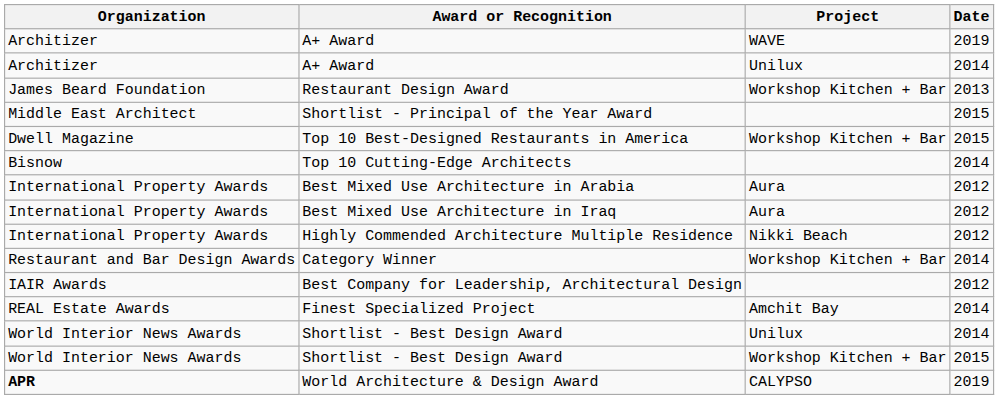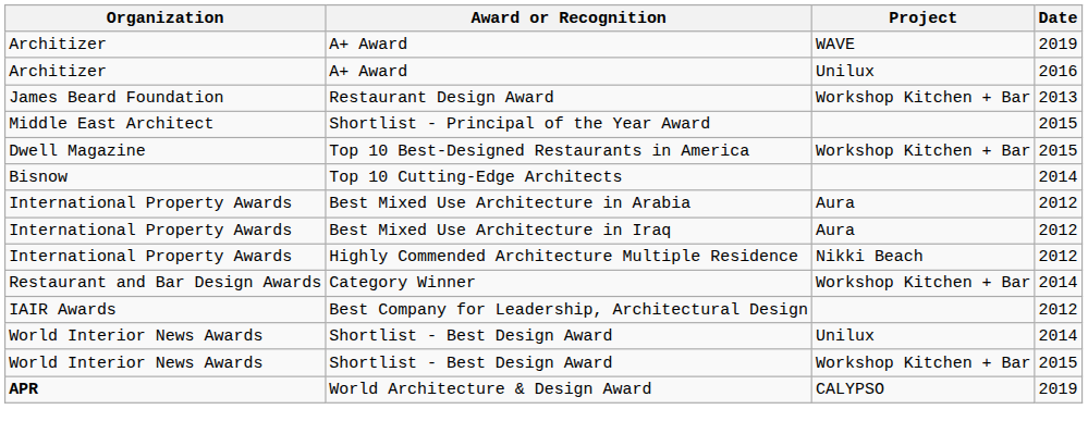 <table class="wikitable">
 <tr>
 <th>Organization</th>
 <th>Award or Recognition</th>
 <th>Project</th>
 <th>Date</th>
 </tr>
 <tr>
 <td>Architizer</td>
 <td>A+ Award</td>
 <td>WAVE</td>
 <td>2019</td>
 </tr>
 <tr>
 <td>Architizer</td>
 <td>A+ Award</td>
 <td>Unilux</td>
-<td>2014</td>
+<td>2016</td>
 </tr>
 <tr>
 <td>James Beard Foundation</td>
 <td>Restaurant Design Award</td>
 <td>Workshop Kitchen + Bar</td>
 <td>2013</td>
 </tr>
 <tr>
 <td>Middle East Architect</td>
 <td>Shortlist - Principal of the Year Award</td>
 <td></td>
 <td>2015</td>
 </tr>
 <tr>
 <td>Dwell Magazine</td>
 <td>Top 10 Best-Designed Restaurants in America</td>
 <td>Workshop Kitchen + Bar</td>
 <td>2015</td>
 </tr>
 <tr>
 <td>Bisnow</td>
 <td>Top 10 Cutting-Edge Architects</td>
 <td></td>
 <td>2014</td>
 </tr>
 <tr>
 <td>International Property Awards</td>
 <td>Best Mixed Use Architecture in Arabia</td>
 <td>Aura</td>
 <td>2012</td>
 </tr>
 <tr>
 <td>International Property Awards</td>
 <td>Best Mixed Use Architecture in Iraq</td>
 <td>Aura</td>
 <td>2012</td>
 </tr>
 <tr>
 <td>International Property Awards</td>
 <td>Highly Commended Architecture Multiple Residence</td>
 <td>Nikki Beach</td>
 <td>2012</td>
 </tr>
 <tr>
 <td>Restaurant and Bar Design Awards</td>
 <td>Category Winner</td>
 <td>Workshop Kitchen + Bar</td>
 <td>2014</td>
 </tr>
 <tr>
 <td>IAIR Awards</td>
 <td>Best Company for Leadership, Architectural Design</td>
 <td></td>
 <td>2012</td>
 </tr>
 <tr>
-<td>REAL Estate Awards</td>
-<td>Finest Specialized Project</td>
-<td>Amchit Bay</td>
-<td>2014</td>
-</tr>
-<tr>
 <td>World Interior News Awards</td>
 <td>Shortlist - Best Design Award</td>
 <td>Unilux</td>
 <td>2014</td>
 </tr>
 <tr>
 <td>World Interior News Awards</td>
 <td>Shortlist - Best Design Award</td>
 <td>Workshop Kitchen + Bar</td>
 <td>2015</td>
 </tr>
 <tr>
 <td><strong>APR</strong></td>
 <td>World Architecture & Design Award</td>
 <td>CALYPSO</td>
 <td>2019</td>
 </tr>
 </table>
